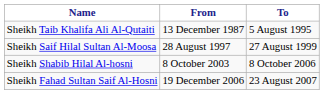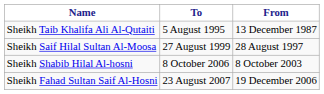 <table class="wikitable" style="text-align: left">
 <tr>
 <th style="color:#22228B; background:#FFFFFF;">Name</th>
+<th style="color:#22228B; background:#FFFFFF;">To</th>
 <th style="color:#22228B; background:#FFFFFF;">From</th>
-<th style="color:#22228B; background:#FFFFFF;">To</th>
 </tr>
 <tr>
 <td> Sheikh <a href='#'>Taib Khalifa Ali Al-Qutaiti</a></td>
+<td style="text-align: left">5 August 1995</td>
 <td style="text-align: left">13 December 1987</td>
-<td style="text-align: left">5 August 1995</td>
 </tr>
 <tr>
 <td> Sheikh <a href='#'>Saif Hilal Sultan Al-Moosa</a></td>
+<td style="text-align: left">27 August 1999</td>
 <td style="text-align: left">28 August 1997</td>
-<td style="text-align: left">27 August 1999</td>
 </tr>
 <tr>
 <td> Sheikh <a href='#'>Shabib Hilal Al-hosni</a></td>
+<td style="text-align: left">8 October 2006</td>
 <td style="text-align: left">8 October 2003</td>
-<td style="text-align: left">8 October 2006</td>
 </tr>
 <tr>
 <td> Sheikh <a href='#'>Fahad Sultan Saif Al-Hosni</a></td>
+<td style="text-align: left">23 August 2007</td>
 <td style="text-align: left">19 December 2006</td>
-<td style="text-align: left">23 August 2007</td>
 </tr>
 </table>
